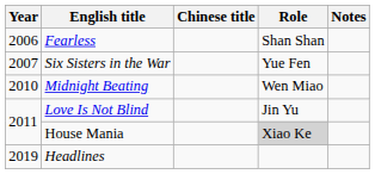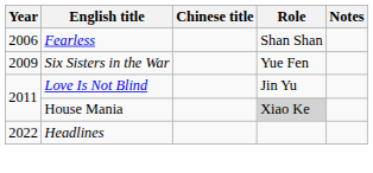 <table class="wikitable">
 <tr>
 <th>Year</th>
 <th>English title</th>
 <th>Chinese title</th>
 <th>Role</th>
 <th>Notes</th>
 </tr>
 <tr>
 <td>2006</td>
 <td><em><a href='#'>Fearless</a></em></td>
 <td></td>
 <td>Shan Shan</td>
 <td></td>
 </tr>
 <tr>
-<td>2007</td>
+<td>2009</td>
 <td><em>Six Sisters in the War</em></td>
 <td></td>
 <td>Yue Fen</td>
-<td></td>
-</tr>
-<tr>
-<td>2010</td>
-<td><em><a href='#'>Midnight Beating</a></em></td>
-<td></td>
-<td>Wen Miao</td>
 <td></td>
 </tr>
 <tr>
 <td rowspan=2>2011</td>
 <td><em><a href='#'>Love Is Not Blind</a></em></td>
 <td></td>
 <td>Jin Yu</td>
 <td></td>
 </tr>
 <tr>
 <td>House Mania</td>
 <td></td>
 <td style="background: lightgrey;">Xiao Ke</td>
 <td></td>
 </tr>
 <tr>
-<td>2019</td>
+<td>2022</td>
 <td><em>Headlines</em></td>
 <td></td>
 <td></td>
 <td></td>
 </tr>
 </table>
